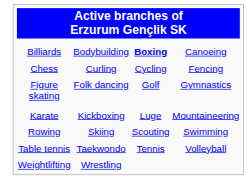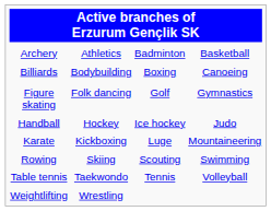 <table class="infobox" style="font-size: 88%; width: 22em; text-align: center">
 <tr>
 <th colspan=4 style="font-size: 125%; background-color:blue; color:white; text-align:center;">Active branches of<br>Erzurum Gençlik SK</th>
 </tr>
 <tr>
 <td></td>
 <td></td>
 <td></td>
 <td></td>
 </tr>
 <tr>
+<td><a href='#'>Archery</a></td>
+<td><a href='#'>Athletics</a></td>
+<td><a href='#'>Badminton</a></td>
+<td><a href='#'>Basketball</a></td>
+</tr>
+<tr>
 <td></td>
 <td></td>
 <td></td>
 <td></td>
 </tr>
 <tr>
 <td><a href='#'>Billiards</a></td>
 <td><a href='#'>Bodybuilding</a></td>
-<td><strong><a href='#'>Boxing</a></strong></td>
+<td><a href='#'>Boxing</a></td>
 <td><a href='#'>Canoeing</a></td>
 </tr>
 <tr>
 <td></td>
 <td></td>
 <td></td>
 <td></td>
-</tr>
-<tr>
-<td><a href='#'>Chess</a></td>
-<td><a href='#'>Curling</a></td>
-<td><a href='#'>Cycling</a></td>
-<td><a href='#'>Fencing</a></td>
 </tr>
 <tr>
 <td></td>
 <td></td>
 <td></td>
 <td></td>
 </tr>
 <tr>
 <td><a href='#'>Figure skating</a></td>
 <td><a href='#'>Folk dancing</a></td>
 <td><a href='#'>Golf</a></td>
 <td><a href='#'>Gymnastics</a></td>
 </tr>
 <tr>
 <td></td>
 <td></td>
 <td></td>
 <td></td>
+</tr>
+<tr>
+<td><a href='#'>Handball</a></td>
+<td><a href='#'>Hockey</a></td>
+<td><a href='#'>Ice hockey</a></td>
+<td><a href='#'>Judo</a></td>
 </tr>
 <tr>
 <td></td>
 <td></td>
 <td></td>
 <td></td>
 </tr>
 <tr>
 <td><a href='#'>Karate</a></td>
 <td><a href='#'>Kickboxing</a></td>
 <td><a href='#'>Luge</a></td>
 <td><a href='#'>Mountaineering</a></td>
 </tr>
 <tr>
 <td></td>
 <td></td>
 <td></td>
 <td></td>
 </tr>
 <tr>
 <td><a href='#'>Rowing</a></td>
 <td><a href='#'>Skiing</a></td>
 <td><a href='#'>Scouting</a></td>
 <td><a href='#'>Swimming</a></td>
 </tr>
 <tr>
 <td></td>
 <td></td>
 <td></td>
 <td></td>
 </tr>
 <tr>
 <td><a href='#'>Table tennis</a></td>
 <td><a href='#'>Taekwondo</a></td>
 <td><a href='#'>Tennis</a></td>
 <td><a href='#'>Volleyball</a></td>
 </tr>
 <tr>
 <td></td>
 <td></td>
 </tr>
 <tr>
 <td><a href='#'>Weightlifting</a></td>
 <td><a href='#'>Wrestling</a></td>
 </tr>
 </table>
